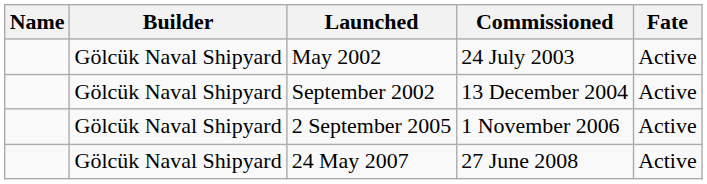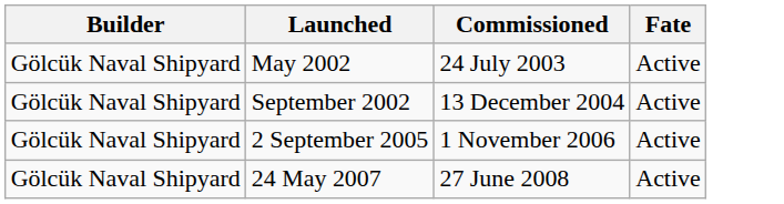 <table class="wikitable">
 <tr>
-<th>Name</th>
 <th>Builder</th>
 <th>Launched</th>
 <th>Commissioned</th>
 <th>Fate</th>
 </tr>
 <tr>
-<td></td>
 <td> Gölcük Naval Shipyard</td>
 <td>May 2002</td>
 <td>24 July 2003</td>
 <td>Active</td>
 </tr>
 <tr>
-<td></td>
 <td> Gölcük Naval Shipyard</td>
 <td>September 2002</td>
 <td>13 December 2004</td>
 <td>Active</td>
 </tr>
 <tr>
-<td></td>
 <td> Gölcük Naval Shipyard</td>
 <td>2 September 2005</td>
 <td>1 November 2006</td>
 <td>Active</td>
 </tr>
 <tr>
-<td></td>
 <td> Gölcük Naval Shipyard</td>
 <td>24 May 2007</td>
 <td>27 June 2008</td>
 <td>Active</td>
 </tr>
 </table>
